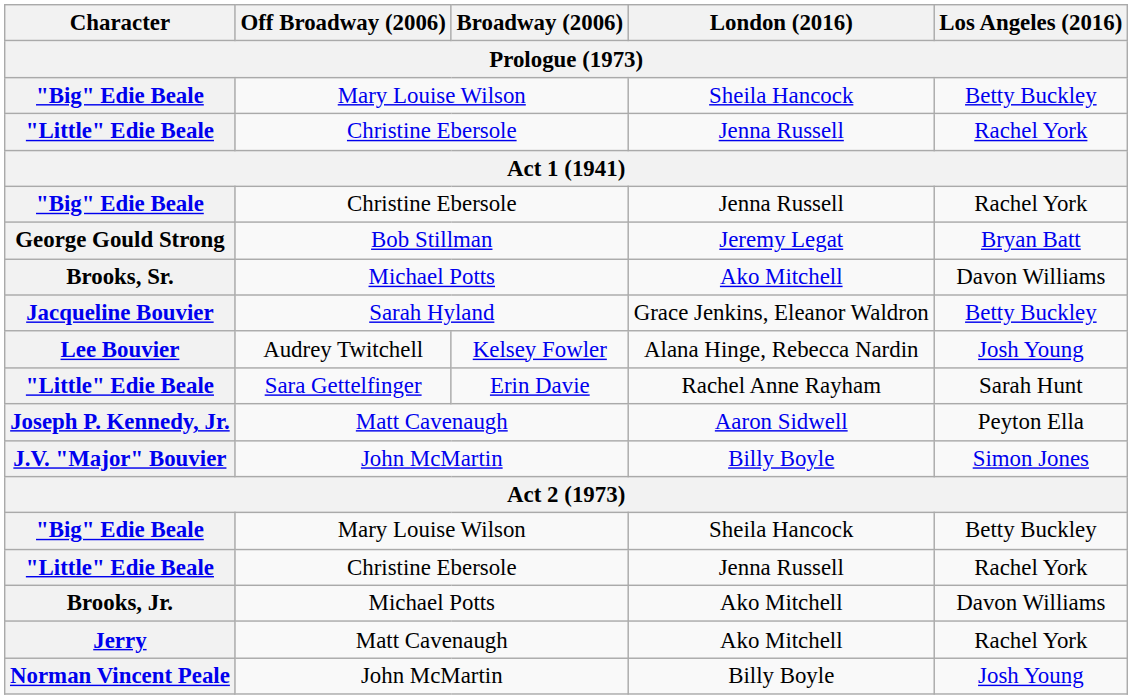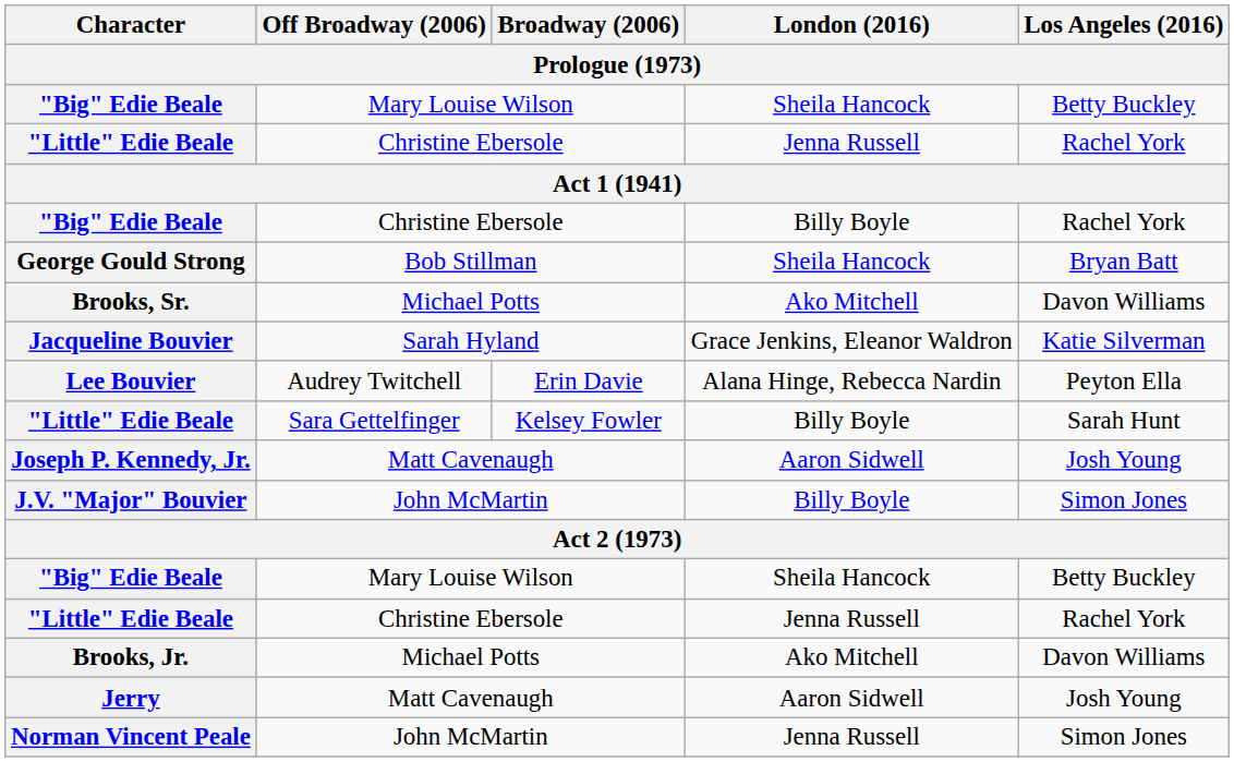 <table class="wikitable" style="width:1000;">
 <tr>
 <th>Character</th>
 <th>Off Broadway (2006)</th>
 <th>Broadway (2006)</th>
 <th>London (2016)</th>
 <th>Los Angeles (2016)</th>
 </tr>
 <tr>
 <th colspan='5' align=center>Prologue (1973)</th>
 </tr>
 <tr>
 <th><a href='#'>"Big" Edie Beale</a></th>
 <td colspan='2' align=center><a href='#'>Mary Louise Wilson</a></td>
 <td colspan='1' align=center><a href='#'>Sheila Hancock</a></td>
 <td colspan='1' align=center><a href='#'>Betty Buckley</a></td>
 </tr>
 <tr>
 <th><a href='#'>"Little" Edie Beale</a></th>
 <td colspan='2' align=center><a href='#'>Christine Ebersole</a></td>
 <td colspan='1' align=center><a href='#'>Jenna Russell</a></td>
 <td colspan='1' align=center><a href='#'>Rachel York</a></td>
 </tr>
 <tr>
 <th colspan='5' align=center>Act 1 (1941)</th>
 </tr>
 <tr>
 <th><a href='#'>"Big" Edie Beale</a></th>
 <td colspan='2' align=center>Christine Ebersole</td>
-<td colspan='1' align=center>Jenna Russell</td>
+<td colspan='1' align=center>Billy Boyle</td>
 <td colspan='1' align=center>Rachel York</td>
 </tr>
 <tr>
 <th>George Gould Strong</th>
 <td colspan='2' align=center><a href='#'>Bob Stillman</a></td>
-<td colspan='1' align=center><a href='#'>Jeremy Legat</a></td>
+<td colspan='1' align=center><a href='#'>Sheila Hancock</a></td>
 <td colspan='2' align=center><a href='#'>Bryan Batt</a></td>
 </tr>
 <tr>
 <th>Brooks, Sr.</th>
 <td colspan='2' align=center><a href='#'>Michael Potts</a></td>
 <td colspan='1' align=center><a href='#'>Ako Mitchell</a></td>
 <td colspan='1' align=center>Davon Williams</td>
 </tr>
 <tr>
 <th><a href='#'>Jacqueline Bouvier</a></th>
 <td colspan='2' align=center><a href='#'>Sarah Hyland</a></td>
 <td colspan='1' align=center>Grace Jenkins, Eleanor Waldron</td>
-<td colspan='1' align=center><a href='#'>Betty Buckley</a></td>
+<td colspan='1' align=center><a href='#'>Katie Silverman</a></td>
 </tr>
 <tr>
 <th><a href='#'>Lee Bouvier</a></th>
 <td colspan='1' align=center>Audrey Twitchell</td>
-<td colspan='1' align=center><a href='#'>Kelsey Fowler</a></td>
+<td colspan='1' align=center><a href='#'>Erin Davie</a></td>
 <td colspan='1' align=center>Alana Hinge, Rebecca Nardin</td>
-<td colspan='1' align=center><a href='#'>Josh Young</a></td>
+<td colspan='1' align=center>Peyton Ella</td>
 </tr>
 <tr>
 <th><a href='#'>"Little" Edie Beale</a></th>
 <td colspan='1' align=center><a href='#'>Sara Gettelfinger</a></td>
-<td colspan='1' align=center><a href='#'>Erin Davie</a></td>
-<td colspan='1' align=center>Rachel Anne Rayham</td>
+<td colspan='1' align=center><a href='#'>Kelsey Fowler</a></td>
+<td colspan='1' align=center>Billy Boyle</td>
 <td colspan='1' align=center>Sarah Hunt</td>
 </tr>
 <tr>
 <th><a href='#'>Joseph P. Kennedy, Jr.</a></th>
 <td colspan='2' align=center><a href='#'>Matt Cavenaugh</a></td>
 <td colspan='1' align=center><a href='#'>Aaron Sidwell</a></td>
-<td colspan='1' align=center>Peyton Ella</td>
+<td colspan='1' align=center><a href='#'>Josh Young</a></td>
 </tr>
 <tr>
 <th><a href='#'>J.V. "Major" Bouvier</a></th>
 <td colspan='2' align=center><a href='#'>John McMartin</a></td>
 <td colspan='1' align=center><a href='#'>Billy Boyle</a></td>
 <td colspan='1' align=center><a href='#'>Simon Jones</a></td>
 </tr>
 <tr>
 <th colspan='5' align=center>Act 2 (1973)</th>
 </tr>
 <tr>
 <th><a href='#'>"Big" Edie Beale</a></th>
 <td colspan='2' align=center>Mary Louise Wilson</td>
 <td colspan='1' align=center>Sheila Hancock</td>
 <td colspan='1' align=center>Betty Buckley</td>
 </tr>
 <tr>
 <th><a href='#'>"Little" Edie Beale</a></th>
 <td colspan='2' align=center>Christine Ebersole</td>
 <td colspan='1' align=center>Jenna Russell</td>
 <td colspan='1' align=center>Rachel York</td>
 </tr>
 <tr>
 <th>Brooks, Jr.</th>
 <td colspan='2' align=center>Michael Potts</td>
 <td colspan='1' align=center>Ako Mitchell</td>
 <td colspan='1' align=center>Davon Williams</td>
 </tr>
 <tr>
 <th><a href='#'>Jerry</a></th>
 <td colspan='2' align=center>Matt Cavenaugh</td>
-<td colspan='1' align=center>Ako Mitchell</td>
-<td colspan='1' align=center>Rachel York</td>
+<td colspan='1' align=center>Aaron Sidwell</td>
+<td colspan='1' align=center>Josh Young</td>
 </tr>
 <tr>
 <th><a href='#'>Norman Vincent Peale</a></th>
 <td colspan='2' align=center>John McMartin</td>
-<td colspan='1' align=center>Billy Boyle</td>
-<td colspan='1' align=center><a href='#'>Josh Young</a></td>
+<td colspan='1' align=center>Jenna Russell</td>
+<td colspan='1' align=center>Simon Jones</td>
 </tr>
 </table>
